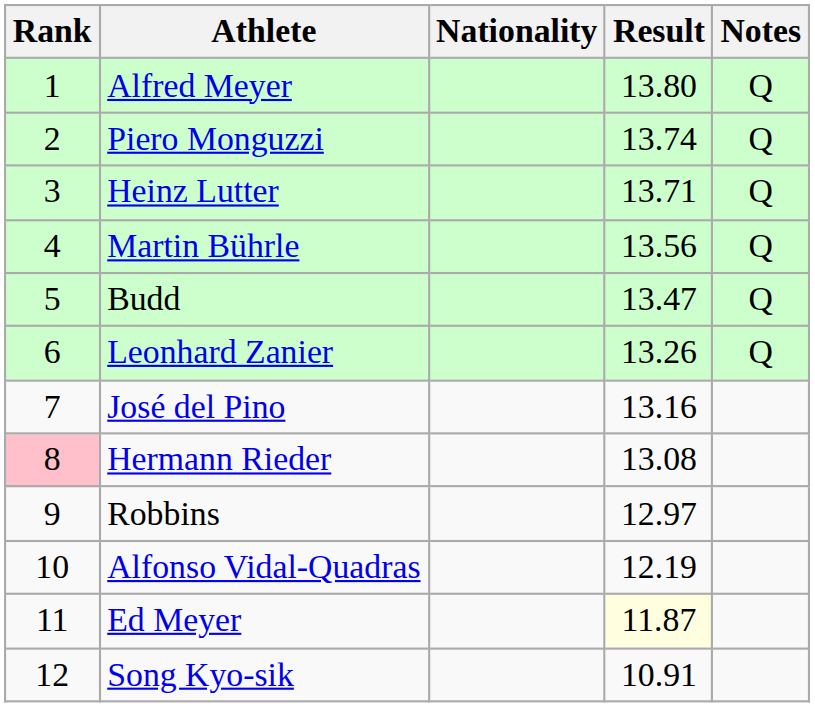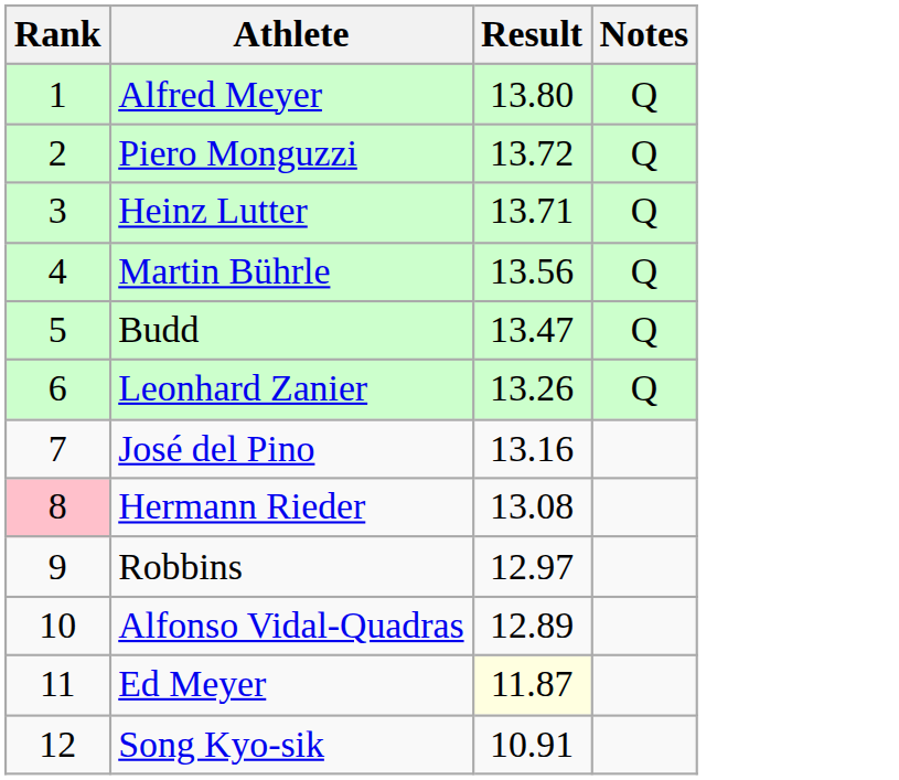 <table class="wikitable sortable" style="text-align:center">
 <tr>
 <th>Rank</th>
 <th>Athlete</th>
-<th>Nationality</th>
 <th>Result</th>
 <th>Notes</th>
 </tr>
 <tr bgcolor=ccffcc>
 <td>1</td>
 <td align=left><a href='#'>Alfred Meyer</a></td>
-<td align=left></td>
 <td>13.80</td>
 <td>Q</td>
 </tr>
 <tr bgcolor=ccffcc>
 <td>2</td>
 <td align=left><a href='#'>Piero Monguzzi</a></td>
-<td align=left></td>
-<td>13.74</td>
+<td>13.72</td>
 <td>Q</td>
 </tr>
 <tr bgcolor=ccffcc>
 <td>3</td>
 <td align=left><a href='#'>Heinz Lutter</a></td>
-<td align=left></td>
 <td>13.71</td>
 <td>Q</td>
 </tr>
 <tr bgcolor=ccffcc>
 <td>4</td>
 <td align=left><a href='#'>Martin Bührle</a></td>
-<td align=left></td>
 <td>13.56</td>
 <td>Q</td>
 </tr>
 <tr bgcolor=ccffcc>
 <td>5</td>
 <td align=left>Budd</td>
-<td align=left></td>
 <td>13.47</td>
 <td>Q</td>
 </tr>
 <tr bgcolor=ccffcc>
 <td>6</td>
 <td align=left><a href='#'>Leonhard Zanier</a></td>
-<td align=left></td>
 <td>13.26</td>
 <td>Q</td>
 </tr>
 <tr>
 <td>7</td>
 <td align=left><a href='#'>José del Pino</a></td>
-<td align=left></td>
 <td>13.16</td>
 <td></td>
 </tr>
 <tr>
 <td style="background: pink;">8</td>
 <td align=left><a href='#'>Hermann Rieder</a></td>
-<td align=left></td>
 <td>13.08</td>
 <td></td>
 </tr>
 <tr>
 <td>9</td>
 <td align=left>Robbins</td>
-<td align=left></td>
 <td>12.97</td>
 <td></td>
 </tr>
 <tr>
 <td>10</td>
 <td align=left><a href='#'>Alfonso Vidal-Quadras</a></td>
-<td align=left></td>
-<td>12.19</td>
+<td>12.89</td>
 <td></td>
 </tr>
 <tr>
 <td>11</td>
 <td align=left><a href='#'>Ed Meyer</a></td>
-<td align=left></td>
 <td style="background: lightyellow;">11.87</td>
 <td></td>
 </tr>
 <tr>
 <td>12</td>
 <td align=left><a href='#'>Song Kyo-sik</a></td>
-<td align=left></td>
 <td>10.91</td>
 <td></td>
 </tr>
 </table>
